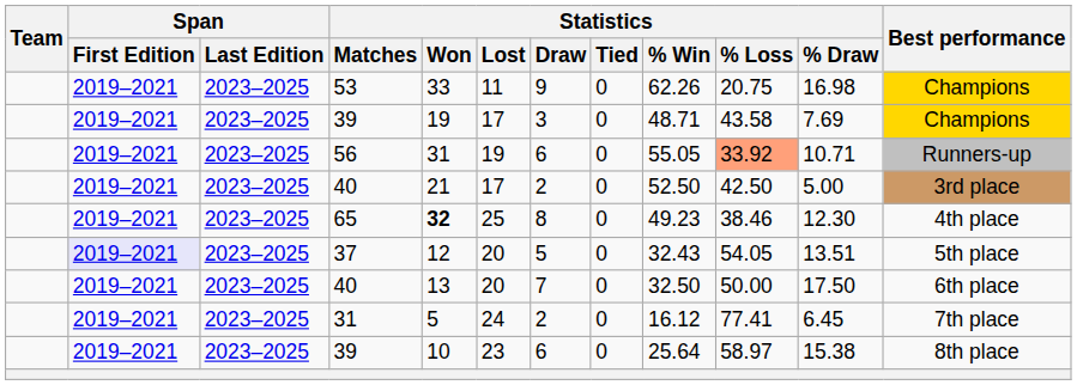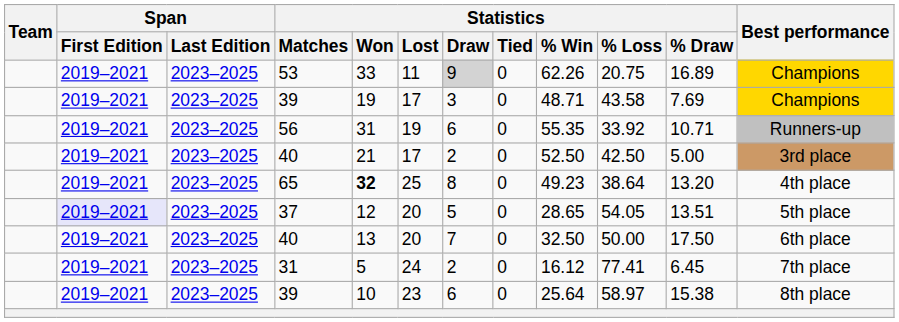 <table class="wikitable sortable">
 <tr>
 <th rowspan="2">Team</th>
 <th colspan="2">Span</th>
 <th colspan="8">Statistics</th>
 <th rowspan="2" style="border-bottom:none">Best performance</th>
 </tr>
 <tr>
 <th>First Edition</th>
 <th>Last Edition</th>
 <th>Matches</th>
 <th>Won</th>
 <th>Lost</th>
 <th>Draw</th>
 <th>Tied</th>
 <th>% Win</th>
 <th>% Loss</th>
 <th>% Draw</th>
 </tr>
 <tr>
 <td style="text-align:left;"></td>
 <td><a href='#'>2019–2021</a></td>
 <td><a href='#'>2023–2025</a></td>
 <td>53</td>
 <td>33</td>
 <td>11</td>
-<td>9</td>
+<td style="background: lightgrey;">9</td>
 <td>0</td>
 <td>62.26</td>
 <td>20.75</td>
-<td>16.98</td>
+<td>16.89</td>
 <td style="background:gold; text-align:center;">Champions </td>
 </tr>
 <tr>
 <td style="text-align:left;"></td>
 <td><a href='#'>2019–2021</a></td>
 <td><a href='#'>2023–2025</a></td>
 <td>39</td>
 <td>19</td>
 <td>17</td>
 <td>3</td>
 <td>0</td>
 <td>48.71</td>
 <td>43.58</td>
 <td>7.69</td>
 <td style="background:gold; text-align:center;">Champions </td>
 </tr>
 <tr>
 <td style="text-align:left;"></td>
 <td><a href='#'>2019–2021</a></td>
 <td><a href='#'>2023–2025</a></td>
 <td>56</td>
 <td>31</td>
 <td>19</td>
 <td>6</td>
 <td>0</td>
-<td>55.05</td>
-<td style="background: lightsalmon;">33.92</td>
+<td>55.35</td>
+<td>33.92</td>
 <td>10.71</td>
 <td style="background:silver; text-align:center;">Runners-up </td>
 </tr>
 <tr>
 <td style="text-align:left;"></td>
 <td><a href='#'>2019–2021</a></td>
 <td><a href='#'>2023–2025</a></td>
 <td>40</td>
 <td>21</td>
 <td>17</td>
 <td>2</td>
 <td>0</td>
 <td>52.50</td>
 <td>42.50</td>
 <td>5.00</td>
 <td style="background-color: #cc9966; text-align:center;">3rd place </td>
 </tr>
 <tr>
 <td style="text-align:left;"></td>
 <td><a href='#'>2019–2021</a></td>
 <td><a href='#'>2023–2025</a></td>
 <td>65</td>
 <td><strong>32</strong></td>
 <td>25</td>
 <td>8</td>
 <td>0</td>
 <td>49.23</td>
-<td>38.46</td>
-<td>12.30</td>
+<td>38.64</td>
+<td>13.20</td>
 <td style="text-align:center;">4th place </td>
 </tr>
 <tr>
 <td style="text-align:left;"></td>
 <td style="background: lavender;"><a href='#'>2019–2021</a></td>
 <td><a href='#'>2023–2025</a></td>
 <td>37</td>
 <td>12</td>
 <td>20</td>
 <td>5</td>
 <td>0</td>
-<td>32.43</td>
+<td>28.65</td>
 <td>54.05</td>
 <td>13.51</td>
 <td style="text-align:center;">5th place </td>
 </tr>
 <tr>
 <td style="text-align:left;"></td>
 <td><a href='#'>2019–2021</a></td>
 <td><a href='#'>2023–2025</a></td>
 <td>40</td>
 <td>13</td>
 <td>20</td>
 <td>7</td>
 <td>0</td>
 <td>32.50</td>
 <td>50.00</td>
 <td>17.50</td>
 <td style="text-align:center;">6th place </td>
 </tr>
 <tr>
 <td style="text-align:left;"></td>
 <td><a href='#'>2019–2021</a></td>
 <td><a href='#'>2023–2025</a></td>
 <td>31</td>
 <td>5</td>
 <td>24</td>
 <td>2</td>
 <td>0</td>
 <td>16.12</td>
 <td>77.41</td>
 <td>6.45</td>
 <td style="text-align:center;">7th place </td>
 </tr>
 <tr>
 <td style="text-align:left;"></td>
 <td><a href='#'>2019–2021</a></td>
 <td><a href='#'>2023–2025</a></td>
 <td>39</td>
 <td>10</td>
 <td>23</td>
 <td>6</td>
 <td>0</td>
 <td>25.64</td>
 <td>58.97</td>
 <td>15.38</td>
 <td style="text-align:center;">8th place </td>
 </tr>
 <tr>
 <th colspan="12"></th>
 </tr>
 </table>
